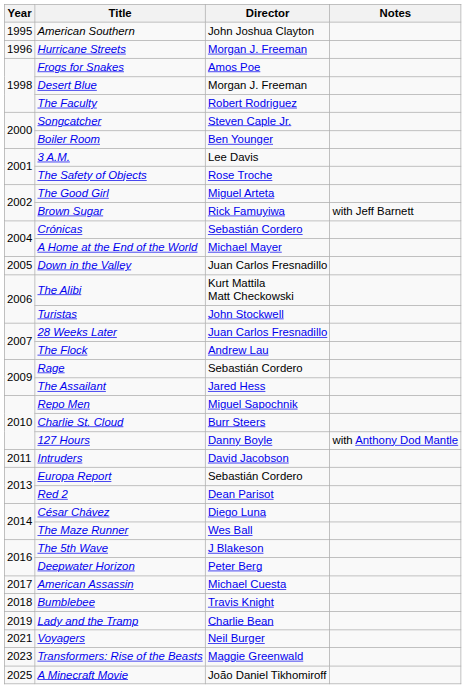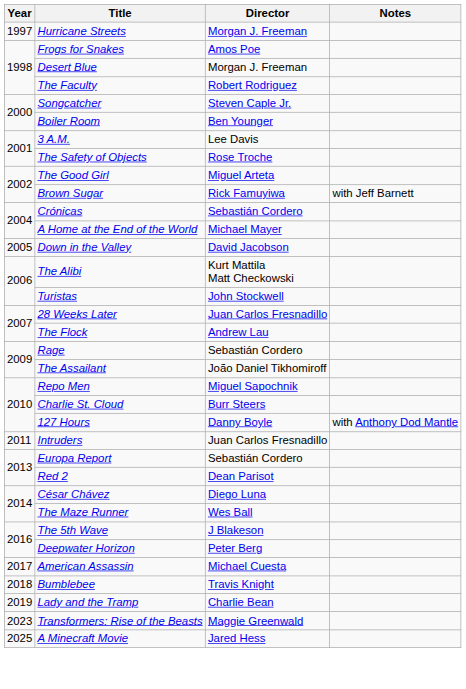 <table class="wikitable">
 <tr>
 <th>Year</th>
 <th>Title</th>
 <th>Director</th>
 <th>Notes</th>
 </tr>
 <tr>
-<td>1995</td>
-<td><em>American Southern</em></td>
-<td>John Joshua Clayton</td>
-<td></td>
-</tr>
-<tr>
-<td>1996</td>
+<td>1997</td>
 <td><em><a href='#'>Hurricane Streets</a></em></td>
 <td><a href='#'>Morgan J. Freeman</a></td>
 <td></td>
 </tr>
 <tr>
 <td rowspan=3>1998</td>
 <td><em><a href='#'>Frogs for Snakes</a></em></td>
 <td><a href='#'>Amos Poe</a></td>
 <td></td>
 </tr>
 <tr>
 <td><em><a href='#'>Desert Blue</a></em></td>
 <td>Morgan J. Freeman</td>
 <td></td>
 </tr>
 <tr>
 <td><em><a href='#'>The Faculty</a></em></td>
 <td><a href='#'>Robert Rodriguez</a></td>
 <td></td>
 </tr>
 <tr>
 <td rowspan=2>2000</td>
 <td><em><a href='#'>Songcatcher</a></em></td>
 <td><a href='#'>Steven Caple Jr.</a></td>
 <td></td>
 </tr>
 <tr>
 <td><em><a href='#'>Boiler Room</a></em></td>
 <td><a href='#'>Ben Younger</a></td>
 <td></td>
 </tr>
 <tr>
 <td rowspan=2>2001</td>
 <td><em><a href='#'>3 A.M.</a></em></td>
 <td>Lee Davis</td>
 <td></td>
 </tr>
 <tr>
 <td><em><a href='#'>The Safety of Objects</a></em></td>
 <td><a href='#'>Rose Troche</a></td>
 <td></td>
 </tr>
 <tr>
 <td rowspan=2>2002</td>
 <td><em><a href='#'>The Good Girl</a></em></td>
 <td><a href='#'>Miguel Arteta</a></td>
 <td></td>
 </tr>
 <tr>
 <td><em><a href='#'>Brown Sugar</a></em></td>
 <td><a href='#'>Rick Famuyiwa</a></td>
 <td>with Jeff Barnett</td>
 </tr>
 <tr>
 <td rowspan=2>2004</td>
 <td><em><a href='#'>Crónicas</a></em></td>
 <td><a href='#'>Sebastián Cordero</a></td>
 <td></td>
 </tr>
 <tr>
 <td><em><a href='#'>A Home at the End of the World</a></em></td>
 <td><a href='#'>Michael Mayer</a></td>
 <td></td>
 </tr>
 <tr>
 <td>2005</td>
 <td><em><a href='#'>Down in the Valley</a></em></td>
-<td>Juan Carlos Fresnadillo</td>
+<td><a href='#'>David Jacobson</a></td>
 <td></td>
 </tr>
 <tr>
 <td rowspan=2>2006</td>
 <td><em><a href='#'>The Alibi</a></em></td>
 <td>Kurt Mattila<br>Matt Checkowski</td>
 <td></td>
 </tr>
 <tr>
 <td><em><a href='#'>Turistas</a></em></td>
 <td><a href='#'>John Stockwell</a></td>
 <td></td>
 </tr>
 <tr>
 <td rowspan=2>2007</td>
 <td><em><a href='#'>28 Weeks Later</a></em></td>
 <td><a href='#'>Juan Carlos Fresnadillo</a></td>
 <td></td>
 </tr>
 <tr>
 <td><em><a href='#'>The Flock</a></em></td>
 <td><a href='#'>Andrew Lau</a></td>
 <td></td>
 </tr>
 <tr>
 <td rowspan=2>2009</td>
 <td><em><a href='#'>Rage</a></em></td>
 <td>Sebastián Cordero</td>
 <td></td>
 </tr>
 <tr>
 <td><em><a href='#'>The Assailant</a></em></td>
-<td><a href='#'>Jared Hess</a></td>
+<td>João Daniel Tikhomiroff</td>
 <td></td>
 </tr>
 <tr>
 <td rowspan=3>2010</td>
 <td><em><a href='#'>Repo Men</a></em></td>
 <td><a href='#'>Miguel Sapochnik</a></td>
 <td></td>
 </tr>
 <tr>
 <td><em><a href='#'>Charlie St. Cloud</a></em></td>
 <td><a href='#'>Burr Steers</a></td>
 <td></td>
 </tr>
 <tr>
 <td><em><a href='#'>127 Hours</a></em></td>
 <td><a href='#'>Danny Boyle</a></td>
 <td>with <a href='#'>Anthony Dod Mantle</a></td>
 </tr>
 <tr>
 <td>2011</td>
 <td><em><a href='#'>Intruders</a></em></td>
-<td><a href='#'>David Jacobson</a></td>
+<td>Juan Carlos Fresnadillo</td>
 <td></td>
 </tr>
 <tr>
 <td rowspan=2>2013</td>
 <td><em><a href='#'>Europa Report</a></em></td>
 <td>Sebastián Cordero</td>
 <td></td>
 </tr>
 <tr>
 <td><em><a href='#'>Red 2</a></em></td>
 <td><a href='#'>Dean Parisot</a></td>
 <td></td>
 </tr>
 <tr>
 <td rowspan=2>2014</td>
 <td><em><a href='#'>César Chávez</a></em></td>
 <td><a href='#'>Diego Luna</a></td>
 <td></td>
 </tr>
 <tr>
 <td><em><a href='#'>The Maze Runner</a></em></td>
 <td><a href='#'>Wes Ball</a></td>
 <td></td>
 </tr>
 <tr>
 <td rowspan=2>2016</td>
 <td><em><a href='#'>The 5th Wave</a></em></td>
 <td><a href='#'>J Blakeson</a></td>
 <td></td>
 </tr>
 <tr>
 <td><em><a href='#'>Deepwater Horizon</a></em></td>
 <td><a href='#'>Peter Berg</a></td>
 <td></td>
 </tr>
 <tr>
 <td>2017</td>
 <td><em><a href='#'>American Assassin</a></em></td>
 <td><a href='#'>Michael Cuesta</a></td>
 <td></td>
 </tr>
 <tr>
 <td>2018</td>
 <td><em><a href='#'>Bumblebee</a></em></td>
 <td><a href='#'>Travis Knight</a></td>
 <td></td>
 </tr>
 <tr>
 <td>2019</td>
 <td><em><a href='#'>Lady and the Tramp</a></em></td>
 <td><a href='#'>Charlie Bean</a></td>
 <td></td>
 </tr>
 <tr>
-<td>2021</td>
-<td><em><a href='#'>Voyagers</a></em></td>
-<td><a href='#'>Neil Burger</a></td>
-<td></td>
-</tr>
-<tr>
 <td>2023</td>
 <td><em><a href='#'>Transformers: Rise of the Beasts</a></em></td>
 <td><a href='#'>Maggie Greenwald</a></td>
 <td></td>
 </tr>
 <tr>
 <td>2025</td>
 <td><em><a href='#'>A Minecraft Movie</a></em></td>
-<td>João Daniel Tikhomiroff</td>
+<td><a href='#'>Jared Hess</a></td>
 <td></td>
 </tr>
 </table>
